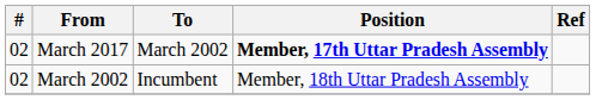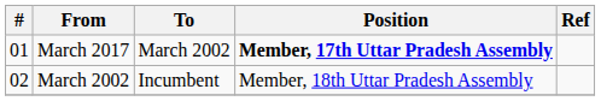 <table class="wikitable sortable">
 <tr>
 <th>#</th>
 <th>From</th>
 <th>To</th>
 <th>Position</th>
 <th>Ref</th>
 </tr>
 <tr>
-<td>02</td>
+<td>01</td>
 <td>March 2017</td>
 <td>March 2002</td>
 <td><strong>Member, <a href='#'>17th Uttar Pradesh Assembly</a></strong></td>
 <td></td>
 </tr>
 <tr>
 <td>02</td>
 <td>March 2002</td>
 <td>Incumbent</td>
 <td>Member, <a href='#'>18th Uttar Pradesh Assembly</a></td>
 <td></td>
 </tr>
 <tr>
 </tr>
 </table>
